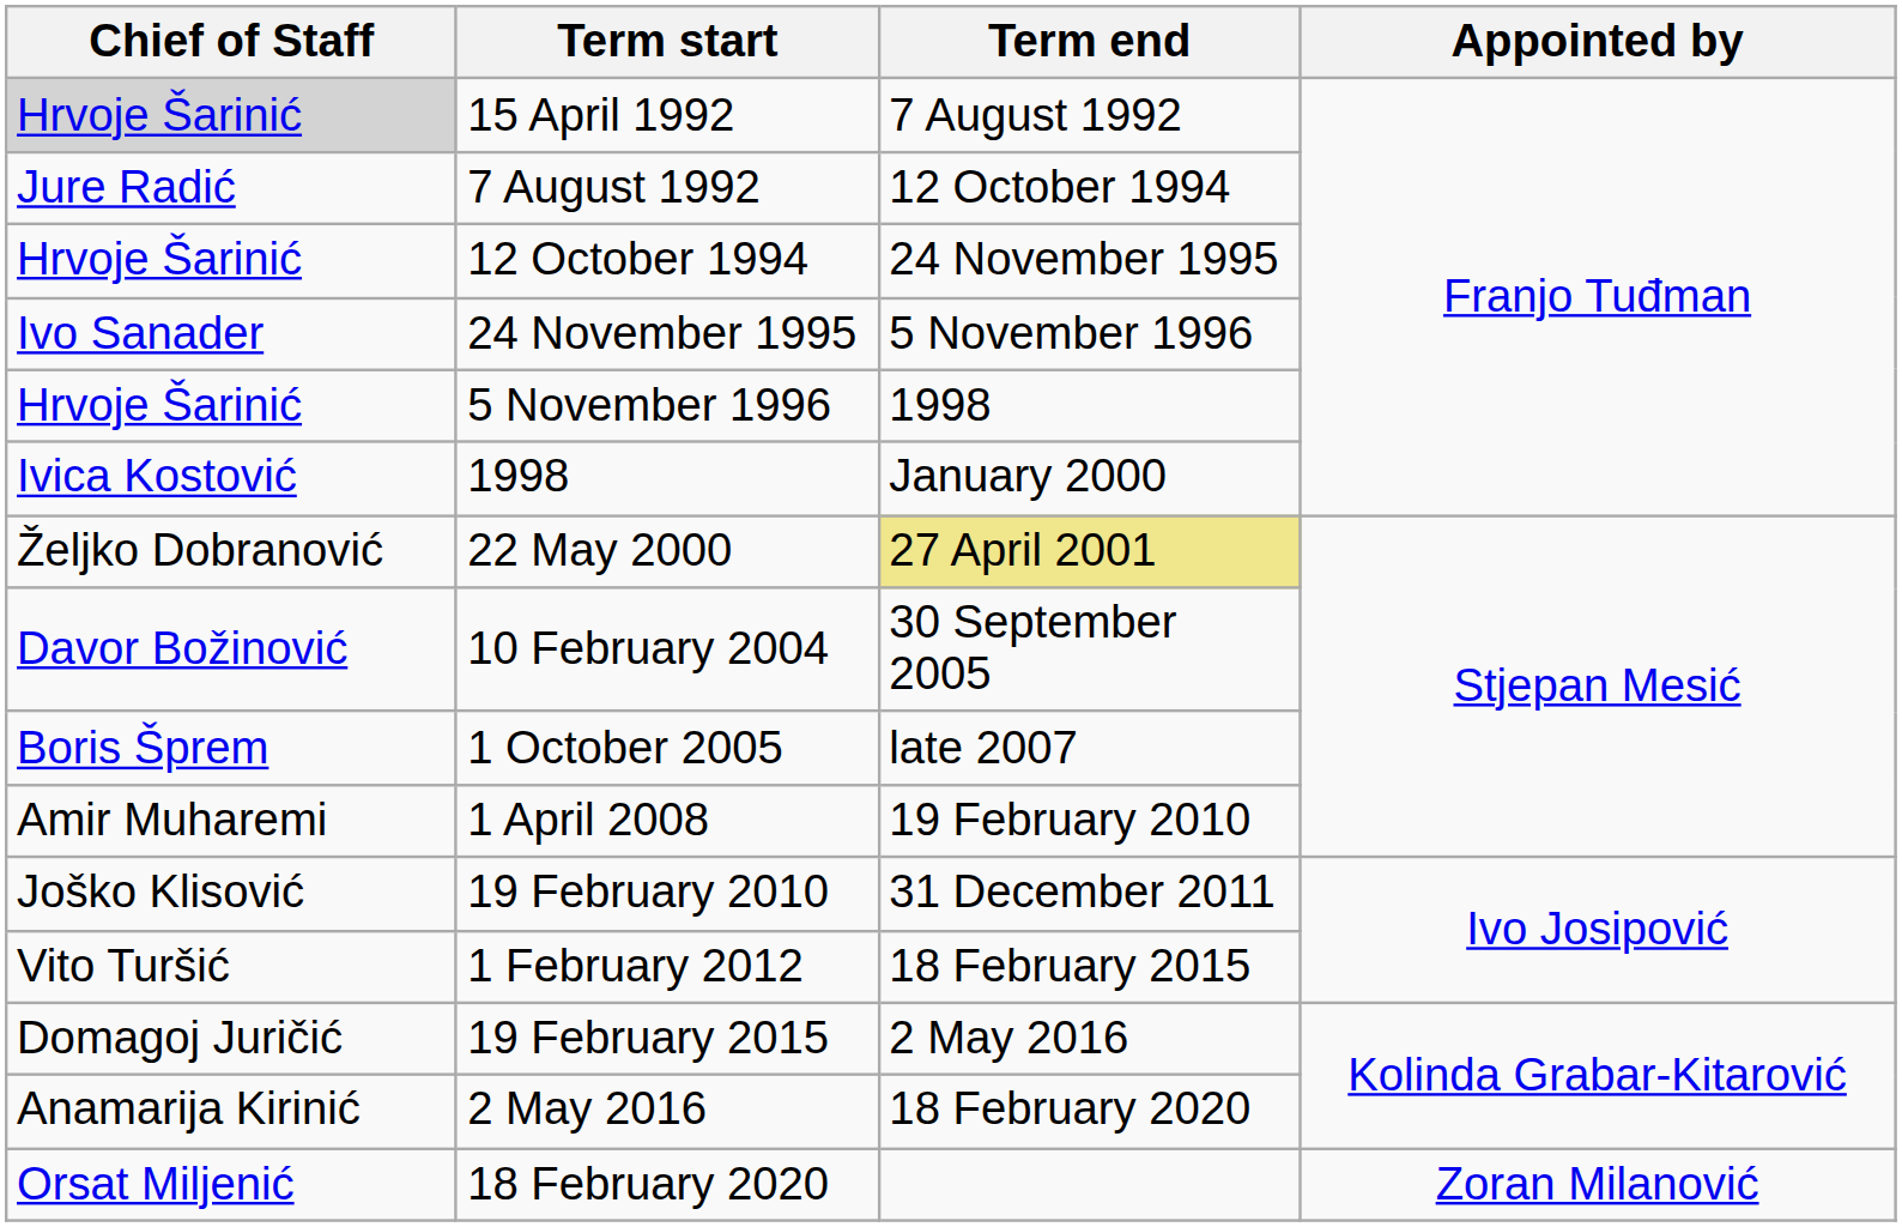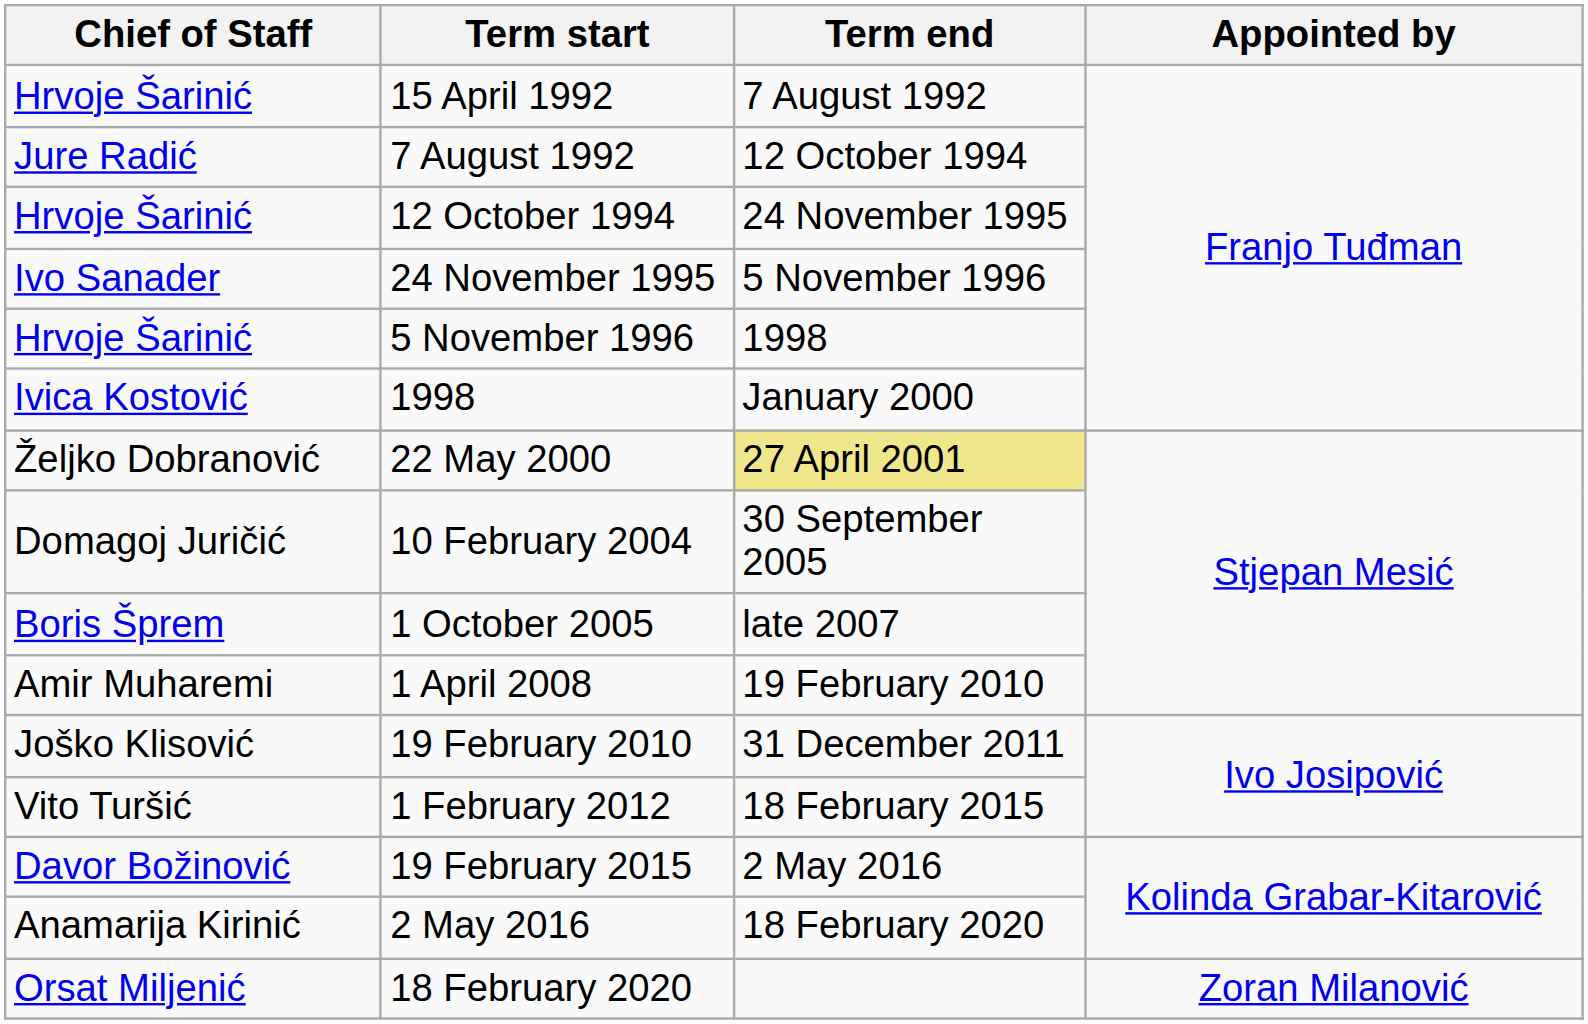 <table class="wikitable" style="text-align: left;">
 <tr>
 <th style="width:150px;">Chief of Staff</th>
 <th style="width:140px;">Term start</th>
 <th style="width:140px;">Term end</th>
 <th style="width:200px;">Appointed by</th>
 </tr>
 <tr>
-<td style="background: lightgrey;"><a href='#'>Hrvoje Šarinić</a></td>
+<td><a href='#'>Hrvoje Šarinić</a></td>
 <td>15 April 1992</td>
 <td>7 August 1992</td>
 <td rowspan=6 style="text-align:center;"><a href='#'>Franjo Tuđman</a></td>
 </tr>
 <tr>
 <td><a href='#'>Jure Radić</a></td>
 <td>7 August 1992</td>
 <td>12 October 1994</td>
 </tr>
 <tr>
 <td><a href='#'>Hrvoje Šarinić</a></td>
 <td>12 October 1994</td>
 <td>24 November 1995</td>
 </tr>
 <tr>
 <td><a href='#'>Ivo Sanader</a></td>
 <td>24 November 1995</td>
 <td>5 November 1996</td>
 </tr>
 <tr>
 <td><a href='#'>Hrvoje Šarinić</a></td>
 <td>5 November 1996</td>
 <td>1998</td>
 </tr>
 <tr>
 <td><a href='#'>Ivica Kostović</a></td>
 <td>1998</td>
 <td>January 2000</td>
 </tr>
 <tr>
 <td>Željko Dobranović</td>
 <td>22 May 2000</td>
 <td style="background: khaki;">27 April 2001</td>
 <td rowspan=4 style="text-align:center;"><a href='#'>Stjepan Mesić</a></td>
 </tr>
 <tr>
-<td><a href='#'>Davor Božinović</a></td>
+<td>Domagoj Juričić</td>
 <td>10 February 2004</td>
 <td>30 September 2005</td>
 </tr>
 <tr>
 <td><a href='#'>Boris Šprem</a></td>
 <td>1 October 2005</td>
 <td>late 2007</td>
 </tr>
 <tr>
 <td>Amir Muharemi</td>
 <td>1 April 2008</td>
 <td>19 February 2010</td>
 </tr>
 <tr>
 <td>Joško Klisović</td>
 <td>19 February 2010</td>
 <td nowrap=yes>31 December 2011</td>
 <td rowspan="2" style="text-align:center;"><a href='#'>Ivo Josipović</a></td>
 </tr>
 <tr>
 <td>Vito Turšić</td>
 <td>1 February 2012</td>
 <td>18 February 2015</td>
 </tr>
 <tr>
-<td>Domagoj Juričić</td>
+<td><a href='#'>Davor Božinović</a></td>
 <td>19 February 2015</td>
 <td>2 May 2016</td>
 <td rowspan="2" style="text-align:center;"><a href='#'>Kolinda Grabar-Kitarović</a></td>
 </tr>
 <tr>
 <td>Anamarija Kirinić</td>
 <td>2 May 2016</td>
 <td>18 February 2020</td>
 </tr>
 <tr>
 <td><a href='#'>Orsat Miljenić</a></td>
 <td>18 February 2020</td>
 <td></td>
 <td rowspan="1" style="text-align:center;"><a href='#'>Zoran Milanović</a></td>
 </tr>
 </table>
